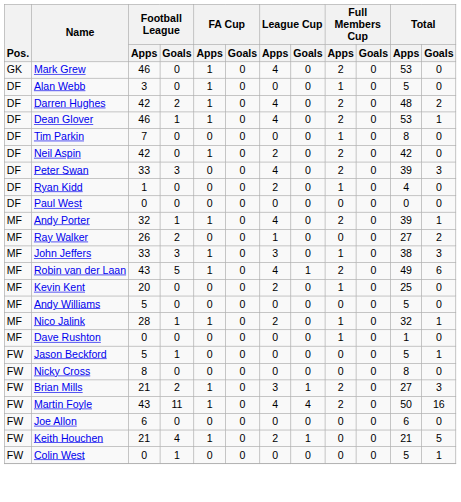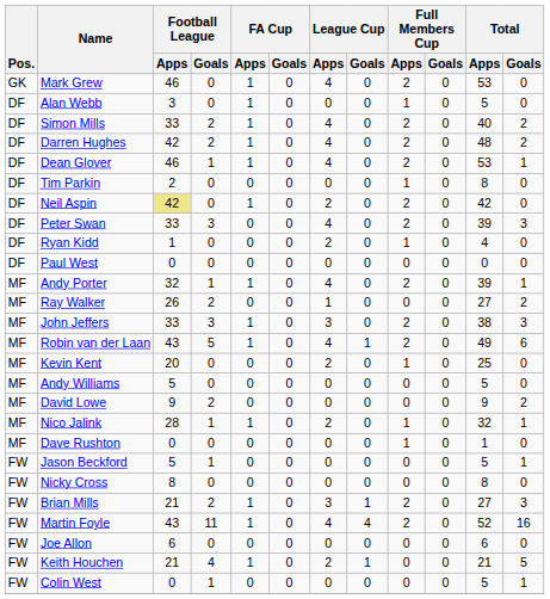 <table class="wikitable" style="text-align:center">
 <tr>
 <th rowspan="2" valign="bottom">Pos.</th>
 <th rowspan="2">Name</th>
 <th colspan="2" width="85">Football League</th>
 <th colspan="2" width="85">FA Cup</th>
 <th colspan="2" width="85">League Cup</th>
 <th colspan="2" width="85">Full Members Cup</th>
 <th colspan="2" width="85">Total</th>
 </tr>
 <tr>
 <th>Apps</th>
 <th>Goals</th>
 <th>Apps</th>
 <th>Goals</th>
 <th>Apps</th>
 <th>Goals</th>
 <th>Apps</th>
 <th>Goals</th>
 <th>Apps</th>
 <th>Goals</th>
 </tr>
 <tr>
 <td align="left">GK</td>
 <td align="left"> <a href='#'>Mark Grew</a></td>
 <td>46</td>
 <td>0</td>
 <td>1</td>
 <td>0</td>
 <td>4</td>
 <td>0</td>
 <td>2</td>
 <td>0</td>
 <td>53</td>
 <td>0</td>
 </tr>
 <tr>
 <td align="left">DF</td>
 <td align="left"> <a href='#'>Alan Webb</a></td>
 <td>3</td>
 <td>0</td>
 <td>1</td>
 <td>0</td>
 <td>0</td>
 <td>0</td>
 <td>1</td>
 <td>0</td>
 <td>5</td>
 <td>0</td>
 </tr>
 <tr>
 <td align="left">DF</td>
+<td align="left"> <a href='#'>Simon Mills</a></td>
+<td>33</td>
+<td>2</td>
+<td>1</td>
+<td>0</td>
+<td>4</td>
+<td>0</td>
+<td>2</td>
+<td>0</td>
+<td>40</td>
+<td>2</td>
+</tr>
+<tr>
+<td align="left">DF</td>
 <td align="left"> <a href='#'>Darren Hughes</a></td>
 <td>42</td>
 <td>2</td>
 <td>1</td>
 <td>0</td>
 <td>4</td>
 <td>0</td>
 <td>2</td>
 <td>0</td>
 <td>48</td>
 <td>2</td>
 </tr>
 <tr>
 <td align="left">DF</td>
 <td align="left"> <a href='#'>Dean Glover</a></td>
 <td>46</td>
 <td>1</td>
 <td>1</td>
 <td>0</td>
 <td>4</td>
 <td>0</td>
 <td>2</td>
 <td>0</td>
 <td>53</td>
 <td>1</td>
 </tr>
 <tr>
 <td align="left">DF</td>
 <td align="left"> <a href='#'>Tim Parkin</a></td>
-<td>7</td>
+<td>2</td>
 <td>0</td>
 <td>0</td>
 <td>0</td>
 <td>0</td>
 <td>0</td>
 <td>1</td>
 <td>0</td>
 <td>8</td>
 <td>0</td>
 </tr>
 <tr>
 <td align="left">DF</td>
 <td align="left"> <a href='#'>Neil Aspin</a></td>
-<td>42</td>
+<td style="background: khaki;">42</td>
 <td>0</td>
 <td>1</td>
 <td>0</td>
 <td>2</td>
 <td>0</td>
 <td>2</td>
 <td>0</td>
 <td>42</td>
 <td>0</td>
 </tr>
 <tr>
 <td align="left">DF</td>
 <td align="left"> <a href='#'>Peter Swan</a></td>
 <td>33</td>
 <td>3</td>
 <td>0</td>
 <td>0</td>
 <td>4</td>
 <td>0</td>
 <td>2</td>
 <td>0</td>
 <td>39</td>
 <td>3</td>
 </tr>
 <tr>
 <td align="left">DF</td>
 <td align="left"> <a href='#'>Ryan Kidd</a></td>
 <td>1</td>
 <td>0</td>
 <td>0</td>
 <td>0</td>
 <td>2</td>
 <td>0</td>
 <td>1</td>
 <td>0</td>
 <td>4</td>
 <td>0</td>
 </tr>
 <tr>
 <td align="left">DF</td>
 <td align="left"> <a href='#'>Paul West</a></td>
 <td>0</td>
 <td>0</td>
 <td>0</td>
 <td>0</td>
 <td>0</td>
 <td>0</td>
 <td>0</td>
 <td>0</td>
 <td>0</td>
 <td>0</td>
 </tr>
 <tr>
 <td align="left">MF</td>
 <td align="left"> <a href='#'>Andy Porter</a></td>
 <td>32</td>
 <td>1</td>
 <td>1</td>
 <td>0</td>
 <td>4</td>
 <td>0</td>
 <td>2</td>
 <td>0</td>
 <td>39</td>
 <td>1</td>
 </tr>
 <tr>
 <td align="left">MF</td>
 <td align="left"> <a href='#'>Ray Walker</a></td>
 <td>26</td>
 <td>2</td>
 <td>0</td>
 <td>0</td>
 <td>1</td>
 <td>0</td>
 <td>0</td>
 <td>0</td>
 <td>27</td>
 <td>2</td>
 </tr>
 <tr>
 <td align="left">MF</td>
 <td align="left"> <a href='#'>John Jeffers</a></td>
 <td>33</td>
 <td>3</td>
 <td>1</td>
 <td>0</td>
 <td>3</td>
 <td>0</td>
-<td>1</td>
+<td>2</td>
 <td>0</td>
 <td>38</td>
 <td>3</td>
 </tr>
 <tr>
 <td align="left">MF</td>
 <td align="left"> <a href='#'>Robin van der Laan</a></td>
 <td>43</td>
 <td>5</td>
 <td>1</td>
 <td>0</td>
 <td>4</td>
 <td>1</td>
 <td>2</td>
 <td>0</td>
 <td>49</td>
 <td>6</td>
 </tr>
 <tr>
 <td align="left">MF</td>
 <td align="left"> <a href='#'>Kevin Kent</a></td>
 <td>20</td>
 <td>0</td>
 <td>0</td>
 <td>0</td>
 <td>2</td>
 <td>0</td>
 <td>1</td>
 <td>0</td>
 <td>25</td>
 <td>0</td>
 </tr>
 <tr>
 <td align="left">MF</td>
 <td align="left"> <a href='#'>Andy Williams</a></td>
 <td>5</td>
 <td>0</td>
 <td>0</td>
 <td>0</td>
 <td>0</td>
 <td>0</td>
 <td>0</td>
 <td>0</td>
 <td>5</td>
 <td>0</td>
+</tr>
+<tr>
+<td align="left">MF</td>
+<td align="left"> <a href='#'>David Lowe</a></td>
+<td>9</td>
+<td>2</td>
+<td>0</td>
+<td>0</td>
+<td>0</td>
+<td>0</td>
+<td>0</td>
+<td>0</td>
+<td>9</td>
+<td>2</td>
 </tr>
 <tr>
 <td align="left">MF</td>
 <td align="left"> <a href='#'>Nico Jalink</a></td>
 <td>28</td>
 <td>1</td>
 <td>1</td>
 <td>0</td>
 <td>2</td>
 <td>0</td>
 <td>1</td>
 <td>0</td>
 <td>32</td>
 <td>1</td>
 </tr>
 <tr>
 <td align="left">MF</td>
 <td align="left"> <a href='#'>Dave Rushton</a></td>
 <td>0</td>
 <td>0</td>
 <td>0</td>
 <td>0</td>
 <td>0</td>
 <td>0</td>
 <td>1</td>
 <td>0</td>
 <td>1</td>
 <td>0</td>
 </tr>
 <tr>
 <td align="left">FW</td>
 <td align="left"> <a href='#'>Jason Beckford</a></td>
 <td>5</td>
 <td>1</td>
 <td>0</td>
 <td>0</td>
 <td>0</td>
 <td>0</td>
 <td>0</td>
 <td>0</td>
 <td>5</td>
 <td>1</td>
 </tr>
 <tr>
 <td align="left">FW</td>
 <td align="left"> <a href='#'>Nicky Cross</a></td>
 <td>8</td>
 <td>0</td>
 <td>0</td>
 <td>0</td>
 <td>0</td>
 <td>0</td>
 <td>0</td>
 <td>0</td>
 <td>8</td>
 <td>0</td>
 </tr>
 <tr>
 <td align="left">FW</td>
 <td align="left"> <a href='#'>Brian Mills</a></td>
 <td>21</td>
 <td>2</td>
 <td>1</td>
 <td>0</td>
 <td>3</td>
 <td>1</td>
 <td>2</td>
 <td>0</td>
 <td>27</td>
 <td>3</td>
 </tr>
 <tr>
 <td align="left">FW</td>
 <td align="left"> <a href='#'>Martin Foyle</a></td>
 <td>43</td>
 <td>11</td>
 <td>1</td>
 <td>0</td>
 <td>4</td>
 <td>4</td>
 <td>2</td>
 <td>0</td>
-<td>50</td>
+<td>52</td>
 <td>16</td>
 </tr>
 <tr>
 <td align="left">FW</td>
 <td align="left"> <a href='#'>Joe Allon</a></td>
 <td>6</td>
 <td>0</td>
 <td>0</td>
 <td>0</td>
 <td>0</td>
 <td>0</td>
 <td>0</td>
 <td>0</td>
 <td>6</td>
 <td>0</td>
 </tr>
 <tr>
 <td align="left">FW</td>
 <td align="left"> <a href='#'>Keith Houchen</a></td>
 <td>21</td>
 <td>4</td>
 <td>1</td>
 <td>0</td>
 <td>2</td>
 <td>1</td>
 <td>0</td>
 <td>0</td>
 <td>21</td>
 <td>5</td>
 </tr>
 <tr>
 <td align="left">FW</td>
 <td align="left"> <a href='#'>Colin West</a></td>
 <td>0</td>
 <td>1</td>
 <td>0</td>
 <td>0</td>
 <td>0</td>
 <td>0</td>
 <td>0</td>
 <td>0</td>
 <td>5</td>
 <td>1</td>
 </tr>
 <tr>
 </tr>
 </table>
